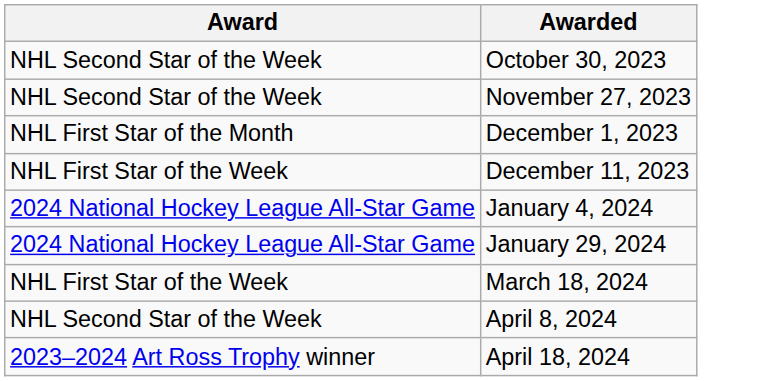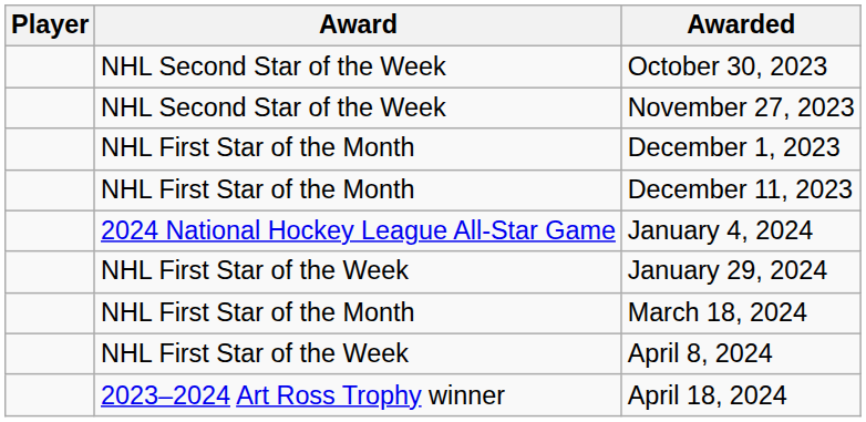 <table class="wikitable sortable">
 <tr>
+<th>Player</th>
 <th>Award</th>
 <th data-sort-type="date">Awarded</th>
 </tr>
 <tr>
+<td></td>
 <td>NHL Second Star of the Week</td>
 <td>October 30, 2023</td>
 </tr>
 <tr>
+<td></td>
 <td>NHL Second Star of the Week</td>
 <td>November 27, 2023</td>
 </tr>
 <tr>
+<td></td>
 <td>NHL First Star of the Month</td>
 <td>December 1, 2023</td>
 </tr>
 <tr>
-<td>NHL First Star of the Week</td>
+<td></td>
+<td>NHL First Star of the Month</td>
 <td>December 11, 2023</td>
 </tr>
 <tr>
+<td></td>
 <td><a href='#'>2024 National Hockey League All-Star Game</a></td>
 <td>January 4, 2024</td>
 </tr>
 <tr>
-<td><a href='#'>2024 National Hockey League All-Star Game</a></td>
+<td></td>
+<td>NHL First Star of the Week</td>
 <td>January 29, 2024</td>
 </tr>
 <tr>
-<td>NHL First Star of the Week</td>
+<td></td>
+<td>NHL First Star of the Month</td>
 <td>March 18, 2024</td>
 </tr>
 <tr>
-<td>NHL Second Star of the Week</td>
+<td></td>
+<td>NHL First Star of the Week</td>
 <td>April 8, 2024</td>
 </tr>
 <tr>
+<td></td>
 <td><a href='#'>2023–2024</a> <a href='#'>Art Ross Trophy</a> winner</td>
 <td>April 18, 2024</td>
 </tr>
 </table>
